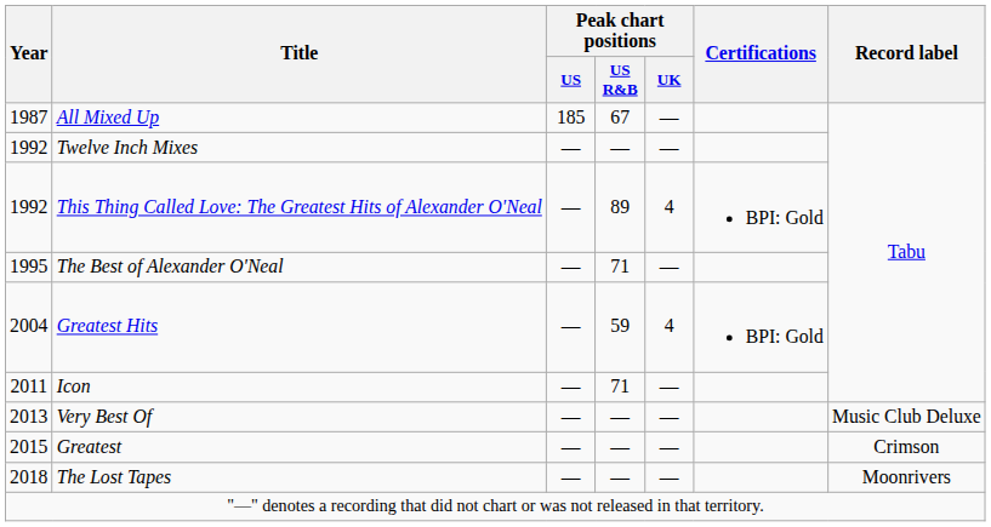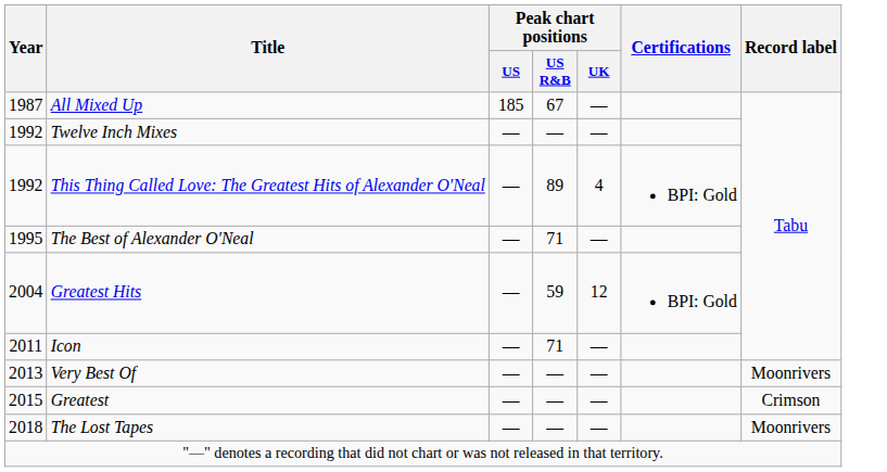 <table class="wikitable" style="text-align:center;">
 <tr>
 <th rowspan="2">Year</th>
 <th rowspan="2">Title</th>
 <th colspan="3">Peak chart positions</th>
 <th rowspan="2"><a href='#'>Certifications</a></th>
 <th rowspan="2">Record label</th>
 </tr>
 <tr style="font-size:smaller;">
 <th width="35"><a href='#'>US</a><br></th>
 <th width="35"><a href='#'>US<br>R&B</a><br></th>
 <th width="35"><a href='#'>UK</a><br></th>
 </tr>
 <tr>
 <td>1987</td>
 <td align="left"><em><a href='#'>All Mixed Up</a></em></td>
 <td>185</td>
 <td>67</td>
 <td>—</td>
 <td></td>
 <td rowspan="6"><a href='#'>Tabu</a></td>
 </tr>
 <tr>
 <td>1992</td>
 <td align="left"><em>Twelve Inch Mixes</em></td>
 <td>—</td>
 <td>—</td>
 <td>—</td>
 <td></td>
 </tr>
 <tr>
 <td>1992</td>
 <td align="left"><em><a href='#'>This Thing Called Love: The Greatest Hits of Alexander O'Neal</a></em></td>
 <td>—</td>
 <td>89</td>
 <td>4</td>
 <td><br><ul><li>BPI: Gold</li></ul></td>
 </tr>
 <tr>
 <td>1995</td>
 <td align="left"><em>The Best of Alexander O'Neal</em></td>
 <td>—</td>
 <td>71</td>
 <td>—</td>
 <td></td>
 </tr>
 <tr>
 <td>2004</td>
 <td align="left"><em><a href='#'>Greatest Hits</a></em></td>
 <td>—</td>
 <td>59</td>
-<td>4</td>
+<td>12</td>
 <td><br><ul><li>BPI: Gold</li></ul></td>
 </tr>
 <tr>
 <td>2011</td>
 <td align="left"><em>Icon</em></td>
 <td>—</td>
 <td>71</td>
 <td>—</td>
 <td></td>
 </tr>
 <tr>
 <td>2013</td>
 <td align="left"><em>Very Best Of</em></td>
 <td>—</td>
 <td>—</td>
 <td>—</td>
 <td></td>
-<td>Music Club Deluxe</td>
+<td>Moonrivers</td>
 </tr>
 <tr>
 <td>2015</td>
 <td align="left"><em>Greatest</em></td>
 <td>—</td>
 <td>—</td>
 <td>—</td>
 <td></td>
 <td>Crimson</td>
 </tr>
 <tr>
 <td>2018</td>
 <td align="left"><em>The Lost Tapes</em></td>
 <td>—</td>
 <td>—</td>
 <td>—</td>
 <td></td>
 <td>Moonrivers</td>
 </tr>
 <tr>
 <td colspan="15" style="font-size:90%">"—" denotes a recording that did not chart or was not released in that territory.</td>
 </tr>
 </table>
